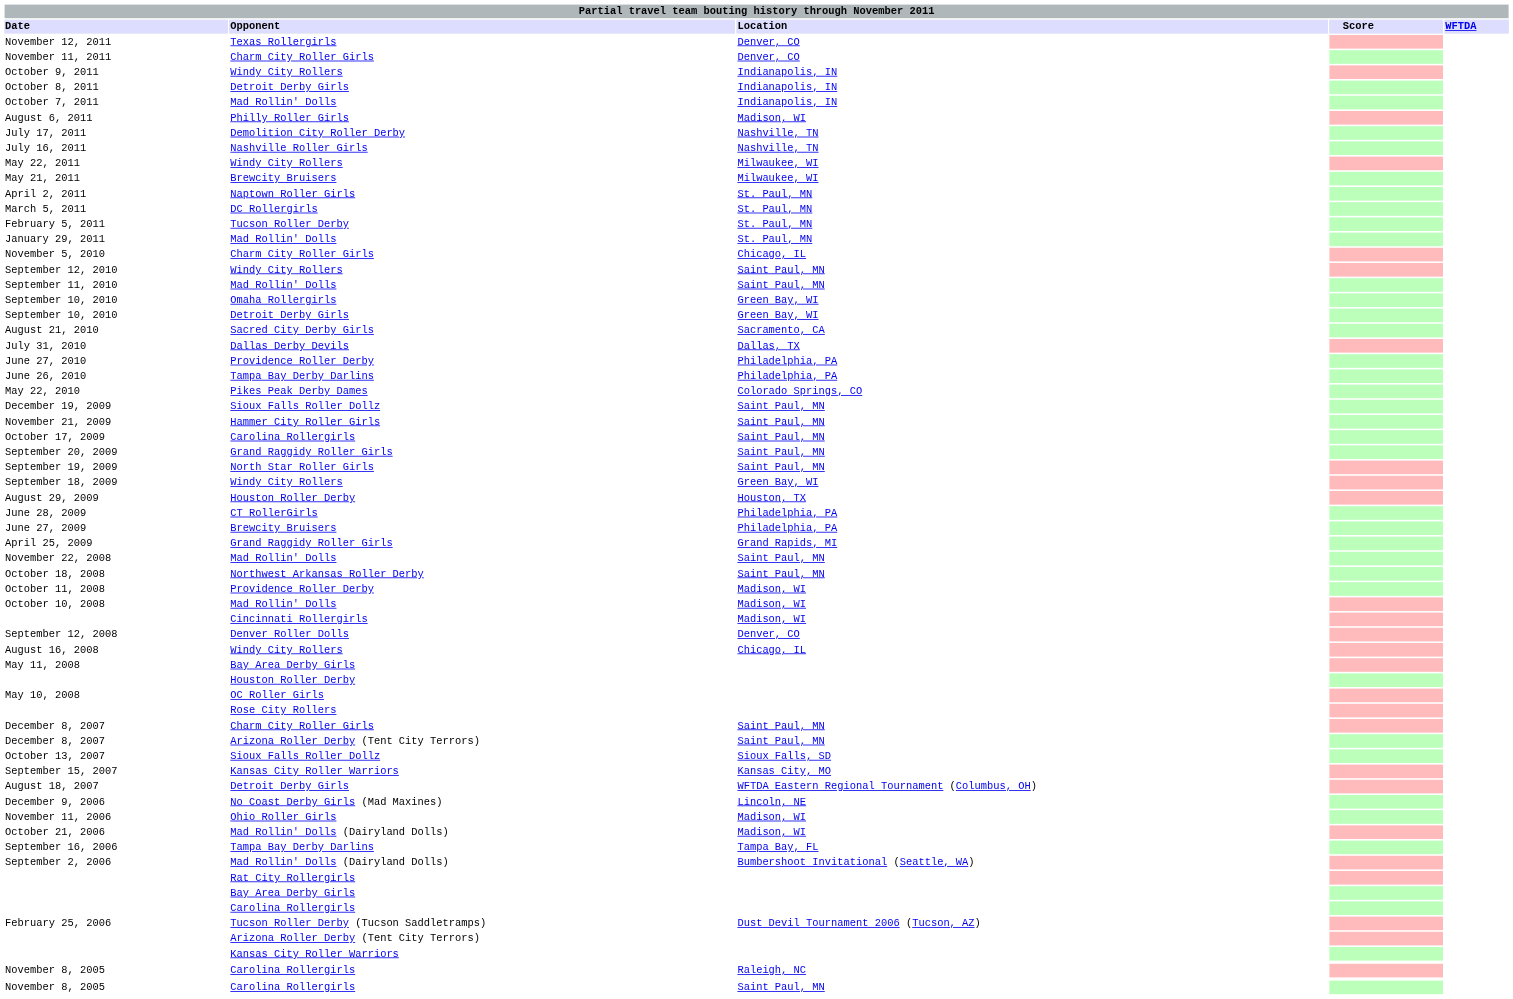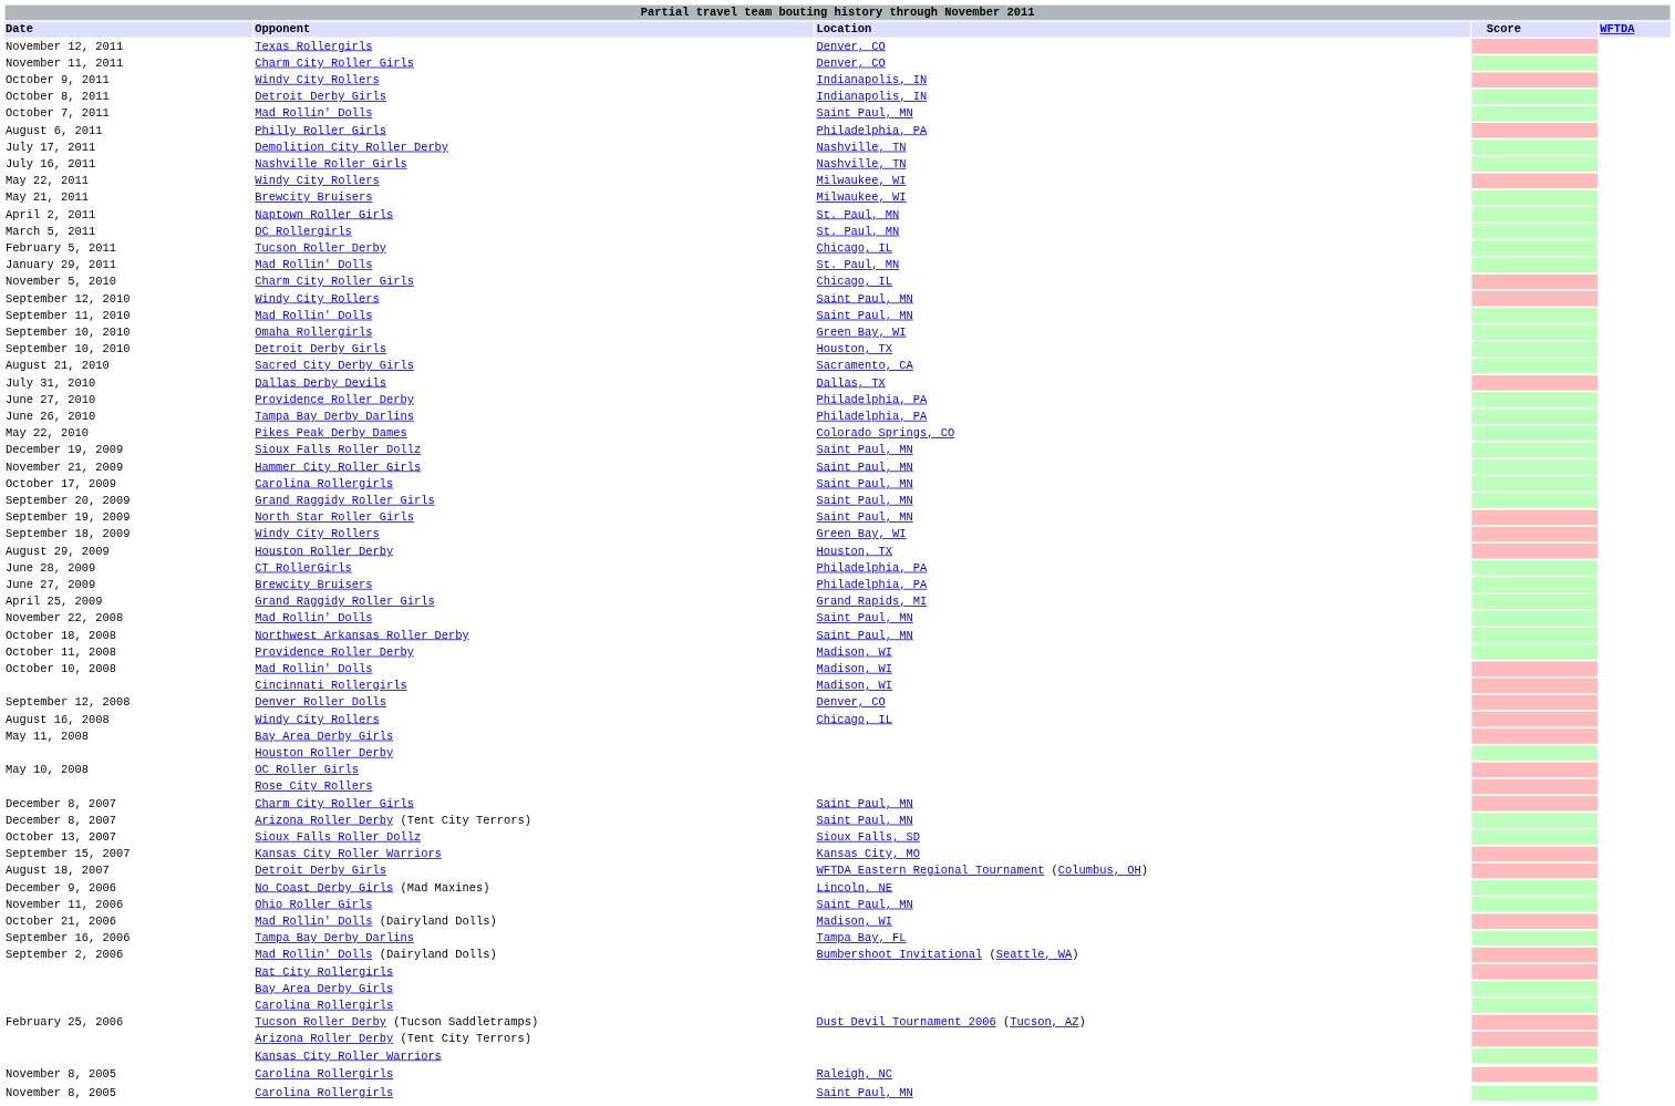 <table class="toccolours collapsible collapsed"  style="width:95%; clear:both; margin:1.5em auto; text-align:left;">
 <tr>
 <th colspan="11" style="background:#B0B7BB; color:#000000;text-align:center"><strong>Partial travel team bouting history through November 2011</strong></th>
 </tr>
 <tr style="text-align:left; background:#ddd;">
 <th bgcolor="#ddddff">Date</th>
 <th bgcolor="#ddddff">Opponent</th>
 <th bgcolor="#ddddff">Location</th>
 <th bgcolor="#ddddff">  Score  </th>
 <th bgcolor="#ddddff"><a href='#'>WFTDA</a></th>
 </tr>
 <tr>
 <td>November 12, 2011</td>
 <td><a href='#'>Texas Rollergirls</a></td>
 <td><a href='#'>Denver, CO</a></td>
 <td bgcolor="ffbbbb"></td>
 <td></td>
 </tr>
 <tr>
 <td>November 11, 2011</td>
 <td><a href='#'>Charm City Roller Girls</a></td>
 <td><a href='#'>Denver, CO</a></td>
 <td bgcolor="bbffbb"></td>
 <td></td>
 </tr>
 <tr>
 <td>October 9, 2011</td>
 <td><a href='#'>Windy City Rollers</a></td>
 <td><a href='#'>Indianapolis, IN</a></td>
 <td bgcolor="ffbbbb"></td>
 <td></td>
 </tr>
 <tr>
 <td>October 8, 2011</td>
 <td><a href='#'>Detroit Derby Girls</a></td>
 <td><a href='#'>Indianapolis, IN</a></td>
 <td bgcolor="bbffbb"></td>
 <td></td>
 </tr>
 <tr>
 <td>October 7, 2011</td>
 <td><a href='#'>Mad Rollin' Dolls</a></td>
-<td><a href='#'>Indianapolis, IN</a></td>
+<td><a href='#'>Saint Paul, MN</a></td>
 <td bgcolor="bbffbb"></td>
 <td></td>
 </tr>
 <tr>
 <td>August 6, 2011</td>
 <td><a href='#'>Philly Roller Girls</a></td>
-<td><a href='#'>Madison, WI</a></td>
+<td><a href='#'>Philadelphia, PA</a></td>
 <td bgcolor="ffbbbb"></td>
 <td></td>
 </tr>
 <tr>
 <td>July 17, 2011</td>
 <td><a href='#'>Demolition City Roller Derby</a></td>
 <td><a href='#'>Nashville, TN</a></td>
 <td bgcolor="bbffbb"></td>
 <td></td>
 </tr>
 <tr>
 <td>July 16, 2011</td>
 <td><a href='#'>Nashville Roller Girls</a></td>
 <td><a href='#'>Nashville, TN</a></td>
 <td bgcolor="bbffbb"></td>
 <td></td>
 </tr>
 <tr>
 <td>May 22, 2011</td>
 <td><a href='#'>Windy City Rollers</a></td>
 <td><a href='#'>Milwaukee, WI</a></td>
 <td bgcolor="ffbbbb"></td>
 <td></td>
 </tr>
 <tr>
 <td>May 21, 2011</td>
 <td><a href='#'>Brewcity Bruisers</a></td>
 <td><a href='#'>Milwaukee, WI</a></td>
 <td bgcolor="bbffbb"></td>
 <td></td>
 </tr>
 <tr>
 <td>April 2, 2011</td>
 <td><a href='#'>Naptown Roller Girls</a></td>
 <td><a href='#'>St. Paul, MN</a></td>
 <td bgcolor="bbffbb"></td>
 <td></td>
 </tr>
 <tr>
 <td>March 5, 2011</td>
 <td><a href='#'>DC Rollergirls</a></td>
 <td><a href='#'>St. Paul, MN</a></td>
 <td bgcolor="bbffbb"></td>
 <td></td>
 </tr>
 <tr>
 <td>February 5, 2011</td>
 <td><a href='#'>Tucson Roller Derby</a></td>
-<td><a href='#'>St. Paul, MN</a></td>
+<td><a href='#'>Chicago, IL</a></td>
 <td bgcolor="bbffbb"></td>
 <td></td>
 </tr>
 <tr>
 <td>January 29, 2011</td>
 <td><a href='#'>Mad Rollin' Dolls</a></td>
 <td><a href='#'>St. Paul, MN</a></td>
 <td bgcolor="bbffbb"></td>
 <td></td>
 </tr>
 <tr>
 <td>November 5, 2010</td>
 <td><a href='#'>Charm City Roller Girls</a></td>
 <td><a href='#'>Chicago, IL</a></td>
 <td bgcolor="ffbbbb"></td>
 <td></td>
 </tr>
 <tr>
 <td>September 12, 2010</td>
 <td><a href='#'>Windy City Rollers</a></td>
 <td><a href='#'>Saint Paul, MN</a></td>
 <td bgcolor="ffbbbb"></td>
 <td></td>
 </tr>
 <tr>
 <td>September 11, 2010</td>
 <td><a href='#'>Mad Rollin' Dolls</a></td>
 <td><a href='#'>Saint Paul, MN</a></td>
 <td bgcolor="bbffbb"></td>
 <td></td>
 </tr>
 <tr>
 <td>September 10, 2010</td>
 <td><a href='#'>Omaha Rollergirls</a></td>
 <td><a href='#'>Green Bay, WI</a></td>
 <td bgcolor="bbffbb"></td>
 <td></td>
 </tr>
 <tr>
 <td>September 10, 2010</td>
 <td><a href='#'>Detroit Derby Girls</a></td>
-<td><a href='#'>Green Bay, WI</a></td>
+<td><a href='#'>Houston, TX</a></td>
 <td bgcolor="bbffbb"></td>
 <td></td>
 </tr>
 <tr>
 <td>August 21, 2010</td>
 <td><a href='#'>Sacred City Derby Girls</a></td>
 <td><a href='#'>Sacramento, CA</a></td>
 <td bgcolor="bbffbb"></td>
 <td></td>
 </tr>
 <tr>
 <td>July 31, 2010</td>
 <td><a href='#'>Dallas Derby Devils</a></td>
 <td><a href='#'>Dallas, TX</a></td>
 <td bgcolor="ffbbbb"></td>
 <td></td>
 </tr>
 <tr>
 <td>June 27, 2010</td>
 <td><a href='#'>Providence Roller Derby</a></td>
 <td><a href='#'>Philadelphia, PA</a></td>
 <td bgcolor="bbffbb"></td>
 <td></td>
 </tr>
 <tr>
 <td>June 26, 2010</td>
 <td><a href='#'>Tampa Bay Derby Darlins</a></td>
 <td><a href='#'>Philadelphia, PA</a></td>
 <td bgcolor="bbffbb"></td>
 <td></td>
 </tr>
 <tr>
 <td>May 22, 2010</td>
 <td><a href='#'>Pikes Peak Derby Dames</a></td>
 <td><a href='#'>Colorado Springs, CO</a></td>
 <td bgcolor="bbffbb"></td>
 <td></td>
 </tr>
 <tr>
 <td>December 19, 2009</td>
 <td><a href='#'>Sioux Falls Roller Dollz</a></td>
 <td><a href='#'>Saint Paul, MN</a></td>
 <td bgcolor="bbffbb"></td>
 <td></td>
 </tr>
 <tr>
 <td>November 21, 2009</td>
 <td><a href='#'>Hammer City Roller Girls</a></td>
 <td><a href='#'>Saint Paul, MN</a></td>
 <td bgcolor="bbffbb"></td>
 <td></td>
 </tr>
 <tr>
 <td>October 17, 2009</td>
 <td><a href='#'>Carolina Rollergirls</a></td>
 <td><a href='#'>Saint Paul, MN</a></td>
 <td bgcolor="bbffbb"></td>
 <td></td>
 </tr>
 <tr>
 <td>September 20, 2009</td>
 <td><a href='#'>Grand Raggidy Roller Girls</a></td>
 <td><a href='#'>Saint Paul, MN</a></td>
 <td bgcolor="bbffbb"></td>
 <td></td>
 </tr>
 <tr>
 <td>September 19, 2009</td>
 <td><a href='#'>North Star Roller Girls</a></td>
 <td><a href='#'>Saint Paul, MN</a></td>
 <td bgcolor="ffbbbb"></td>
 <td></td>
 </tr>
 <tr>
 <td>September 18, 2009</td>
 <td><a href='#'>Windy City Rollers</a></td>
 <td><a href='#'>Green Bay, WI</a></td>
 <td bgcolor="ffbbbb"></td>
 <td></td>
 </tr>
 <tr>
 <td>August 29, 2009</td>
 <td><a href='#'>Houston Roller Derby</a></td>
 <td><a href='#'>Houston, TX</a></td>
 <td bgcolor="ffbbbb"></td>
 <td></td>
 </tr>
 <tr>
 <td>June 28, 2009</td>
 <td><a href='#'>CT RollerGirls</a></td>
 <td><a href='#'>Philadelphia, PA</a></td>
 <td bgcolor="bbffbb"></td>
 <td></td>
 </tr>
 <tr>
 <td>June 27, 2009</td>
 <td><a href='#'>Brewcity Bruisers</a></td>
 <td><a href='#'>Philadelphia, PA</a></td>
 <td bgcolor="bbffbb"></td>
 <td></td>
 </tr>
 <tr>
 <td>April 25, 2009</td>
 <td><a href='#'>Grand Raggidy Roller Girls</a></td>
 <td><a href='#'>Grand Rapids, MI</a></td>
 <td bgcolor="bbffbb"></td>
 <td></td>
 </tr>
 <tr>
 <td>November 22, 2008</td>
 <td><a href='#'>Mad Rollin' Dolls</a></td>
 <td><a href='#'>Saint Paul, MN</a></td>
 <td bgcolor="bbffbb"></td>
 <td></td>
 </tr>
 <tr>
 <td>October 18, 2008</td>
 <td><a href='#'>Northwest Arkansas Roller Derby</a></td>
 <td><a href='#'>Saint Paul, MN</a></td>
 <td bgcolor="bbffbb"></td>
 <td></td>
 </tr>
 <tr>
 <td>October 11, 2008</td>
 <td><a href='#'>Providence Roller Derby</a></td>
 <td><a href='#'>Madison, WI</a></td>
 <td bgcolor="bbffbb"></td>
 <td></td>
 </tr>
 <tr>
 <td>October 10, 2008</td>
 <td><a href='#'>Mad Rollin' Dolls</a></td>
 <td><a href='#'>Madison, WI</a></td>
 <td bgcolor="ffbbbb"></td>
 <td></td>
 </tr>
 <tr>
 <td></td>
 <td><a href='#'>Cincinnati Rollergirls</a></td>
 <td><a href='#'>Madison, WI</a></td>
 <td bgcolor="ffbbbb"></td>
 <td></td>
 </tr>
 <tr>
 <td>September 12, 2008</td>
 <td><a href='#'>Denver Roller Dolls</a></td>
 <td><a href='#'>Denver, CO</a></td>
 <td bgcolor="ffbbbb"></td>
 <td></td>
 </tr>
 <tr>
 <td>August 16, 2008</td>
 <td><a href='#'>Windy City Rollers</a></td>
 <td><a href='#'>Chicago, IL</a></td>
 <td bgcolor="ffbbbb"></td>
 <td></td>
 </tr>
 <tr>
 <td>May 11, 2008</td>
 <td><a href='#'>Bay Area Derby Girls</a></td>
 <td></td>
 <td bgcolor="ffbbbb"></td>
 <td></td>
 </tr>
 <tr>
 <td></td>
 <td><a href='#'>Houston Roller Derby</a></td>
 <td></td>
 <td bgcolor="bbffbb"></td>
 <td></td>
 </tr>
 <tr>
 <td>May 10, 2008</td>
 <td><a href='#'>OC Roller Girls</a></td>
 <td></td>
 <td bgcolor="ffbbbb"></td>
 <td></td>
 </tr>
 <tr>
 <td></td>
 <td><a href='#'>Rose City Rollers</a></td>
 <td></td>
 <td bgcolor="ffbbbb"></td>
 <td></td>
 </tr>
 <tr>
 <td>December 8, 2007</td>
 <td><a href='#'>Charm City Roller Girls</a></td>
 <td><a href='#'>Saint Paul, MN</a></td>
 <td bgcolor="ffbbbb"></td>
 <td></td>
 </tr>
 <tr>
 <td>December 8, 2007</td>
 <td><a href='#'>Arizona Roller Derby</a> (Tent City Terrors)</td>
 <td><a href='#'>Saint Paul, MN</a></td>
 <td bgcolor="bbffbb"></td>
 <td></td>
 </tr>
 <tr>
 <td>October 13, 2007</td>
 <td><a href='#'>Sioux Falls Roller Dollz</a></td>
 <td><a href='#'>Sioux Falls, SD</a></td>
 <td bgcolor="bbffbb"></td>
 <td></td>
 </tr>
 <tr>
 <td>September 15, 2007</td>
 <td><a href='#'>Kansas City Roller Warriors</a></td>
 <td><a href='#'>Kansas City, MO</a></td>
 <td bgcolor="ffbbbb"></td>
 <td></td>
 </tr>
 <tr>
 <td>August 18, 2007</td>
 <td><a href='#'>Detroit Derby Girls</a></td>
 <td><a href='#'>WFTDA Eastern Regional Tournament</a> (<a href='#'>Columbus, OH</a>)</td>
 <td bgcolor="ffbbbb"></td>
 <td></td>
 </tr>
 <tr>
 <td>December 9, 2006</td>
 <td><a href='#'>No Coast Derby Girls</a> (Mad Maxines)</td>
 <td><a href='#'>Lincoln, NE</a></td>
 <td bgcolor="bbffbb"></td>
 <td></td>
 </tr>
 <tr>
 <td>November 11, 2006</td>
 <td><a href='#'>Ohio Roller Girls</a></td>
-<td><a href='#'>Madison, WI</a></td>
+<td><a href='#'>Saint Paul, MN</a></td>
 <td bgcolor="bbffbb"></td>
 <td></td>
 </tr>
 <tr>
 <td>October 21, 2006</td>
 <td><a href='#'>Mad Rollin' Dolls</a> (Dairyland Dolls)</td>
 <td><a href='#'>Madison, WI</a></td>
 <td bgcolor="ffbbbb"></td>
 <td></td>
 </tr>
 <tr>
 <td>September 16, 2006</td>
 <td><a href='#'>Tampa Bay Derby Darlins</a></td>
 <td><a href='#'>Tampa Bay, FL</a></td>
 <td bgcolor="bbffbb"></td>
 <td></td>
 </tr>
 <tr>
 <td>September 2, 2006</td>
 <td><a href='#'>Mad Rollin' Dolls</a> (Dairyland Dolls)</td>
 <td><a href='#'>Bumbershoot Invitational</a> (<a href='#'>Seattle, WA</a>)</td>
 <td bgcolor="ffbbbb"></td>
 <td></td>
 </tr>
 <tr>
 <td> </td>
 <td><a href='#'>Rat City Rollergirls</a></td>
 <td> </td>
 <td bgcolor="ffbbbb"></td>
 <td></td>
 </tr>
 <tr>
 <td> </td>
 <td><a href='#'>Bay Area Derby Girls</a></td>
 <td> </td>
 <td bgcolor="bbffbb"></td>
 <td></td>
 </tr>
 <tr>
 <td> </td>
 <td><a href='#'>Carolina Rollergirls</a></td>
 <td> </td>
 <td bgcolor="bbffbb"></td>
 <td></td>
 </tr>
 <tr>
 <td>February 25, 2006</td>
 <td><a href='#'>Tucson Roller Derby</a> (Tucson Saddletramps)</td>
 <td><a href='#'>Dust Devil Tournament 2006</a> (<a href='#'>Tucson, AZ</a>)</td>
 <td bgcolor="ffbbbb"></td>
 <td></td>
 </tr>
 <tr>
 <td> </td>
 <td><a href='#'>Arizona Roller Derby</a> (Tent City Terrors)</td>
 <td> </td>
 <td bgcolor="ffbbbb"></td>
 <td></td>
 </tr>
 <tr>
 <td> </td>
 <td><a href='#'>Kansas City Roller Warriors</a></td>
 <td> </td>
 <td bgcolor="bbffbb"></td>
 <td></td>
 </tr>
 <tr>
 </tr>
 <tr>
 <td>November 8, 2005</td>
 <td><a href='#'>Carolina Rollergirls</a></td>
 <td><a href='#'>Raleigh, NC</a></td>
 <td bgcolor="ffbbbb"></td>
 <td></td>
 </tr>
 <tr>
 </tr>
 <tr>
 <td>November 8, 2005</td>
 <td><a href='#'>Carolina Rollergirls</a></td>
 <td><a href='#'>Saint Paul, MN</a></td>
 <td bgcolor="bbffbb"></td>
 <td></td>
 </tr>
 <tr>
 </tr>
 </table>
